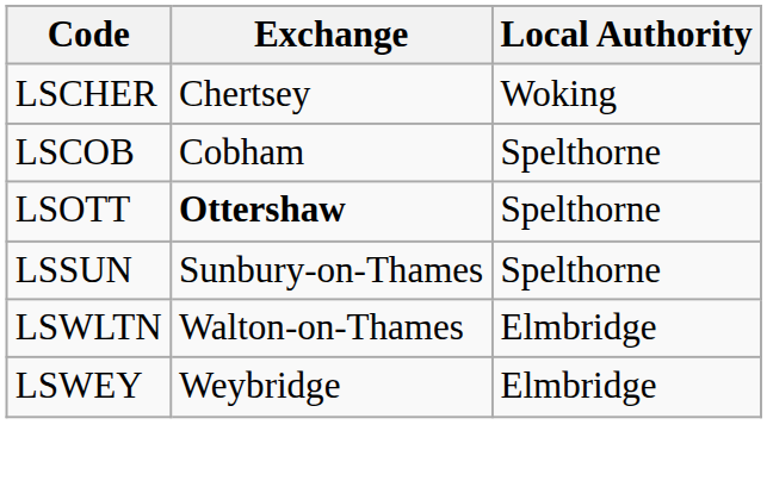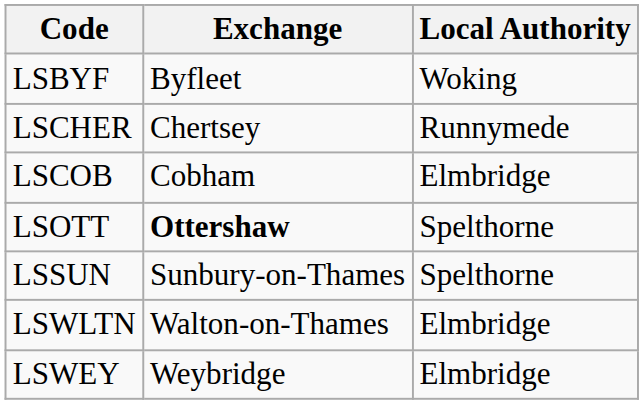 <table class="wikitable" style="width: auto; margin-left: 1.5em;">
 <tr>
 <th scope="col">Code</th>
 <th scope="col">Exchange</th>
 <th scope="col">Local Authority</th>
 </tr>
 <tr>
+<td>LSBYF</td>
+<td>Byfleet</td>
+<td>Woking</td>
+</tr>
+<tr>
 <td>LSCHER</td>
 <td>Chertsey</td>
-<td>Woking</td>
+<td>Runnymede</td>
 </tr>
 <tr>
 <td>LSCOB</td>
 <td>Cobham</td>
-<td>Spelthorne</td>
+<td>Elmbridge</td>
 </tr>
 <tr>
 <td>LSOTT</td>
 <td><strong>Ottershaw</strong></td>
 <td>Spelthorne</td>
 </tr>
 <tr>
 <td>LSSUN</td>
 <td>Sunbury-on-Thames</td>
 <td>Spelthorne</td>
 </tr>
 <tr>
 <td>LSWLTN</td>
 <td>Walton-on-Thames</td>
 <td>Elmbridge</td>
 </tr>
 <tr>
 <td>LSWEY</td>
 <td>Weybridge</td>
 <td>Elmbridge</td>
 </tr>
 </table>
